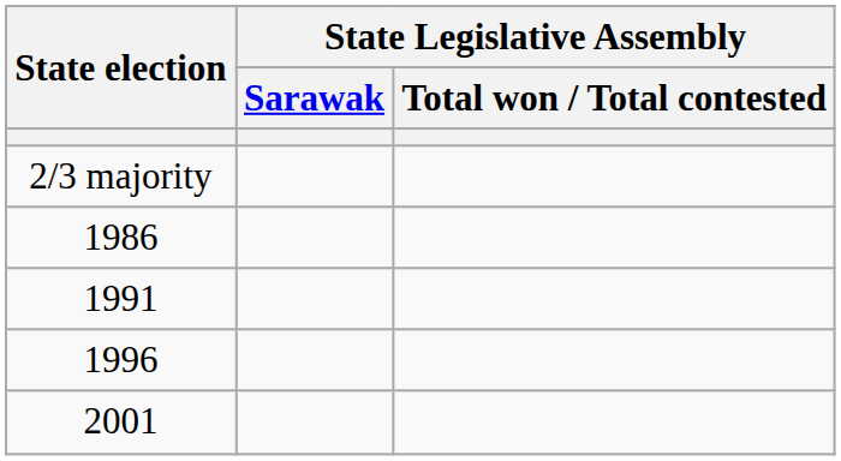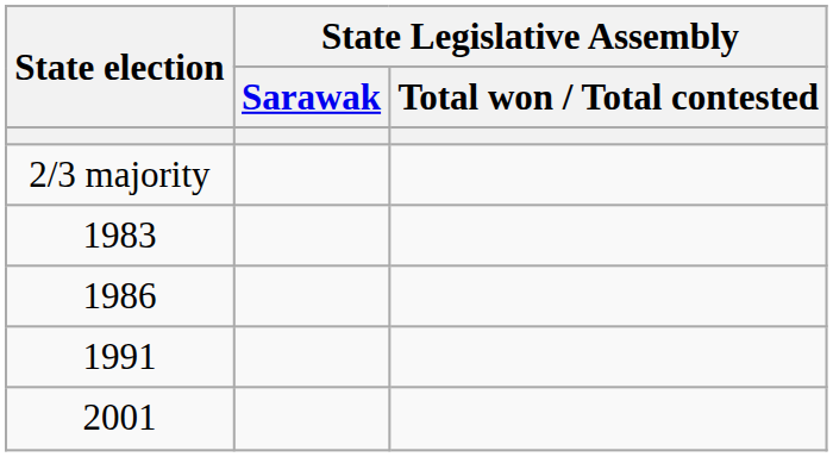 <table class="wikitable sortable" style="text-align:center; font-size:95%">
 <tr>
 <th rowspan="2">State election</th>
 <th colspan="2">State Legislative Assembly</th>
 </tr>
 <tr>
 <th><a href='#'>Sarawak</a></th>
 <th>Total won / Total contested</th>
 </tr>
 <tr>
 <th></th>
 <th></th>
 <th></th>
 </tr>
 <tr>
 <td>2/3 majority</td>
 <td></td>
 <td></td>
 </tr>
 <tr>
+<td>1983</td>
+<td></td>
+<td></td>
+</tr>
+<tr>
 <td>1986</td>
 <td></td>
 <td></td>
 </tr>
 <tr>
 <td>1991</td>
 <td></td>
 <td></td>
 </tr>
 <tr>
-<td>1996</td>
-<td></td>
-<td></td>
-</tr>
-<tr>
 <td>2001</td>
 <td></td>
 <td></td>
 </tr>
 </table>
